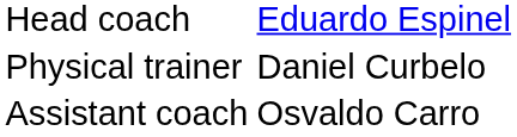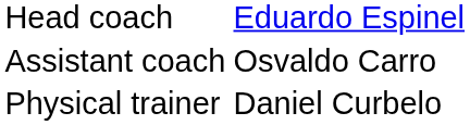 <table>
 <tr>
 <td>Head coach</td>
 <td><a href='#'>Eduardo Espinel</a></td>
 </tr>
 <tr>
+<td>Assistant coach</td>
+<td>Osvaldo Carro</td>
+</tr>
+<tr>
 <td>Physical trainer</td>
 <td>Daniel Curbelo</td>
 </tr>
-<tr>
-<td>Assistant coach</td>
-<td>Osvaldo Carro</td>
-</tr>
 </table>
